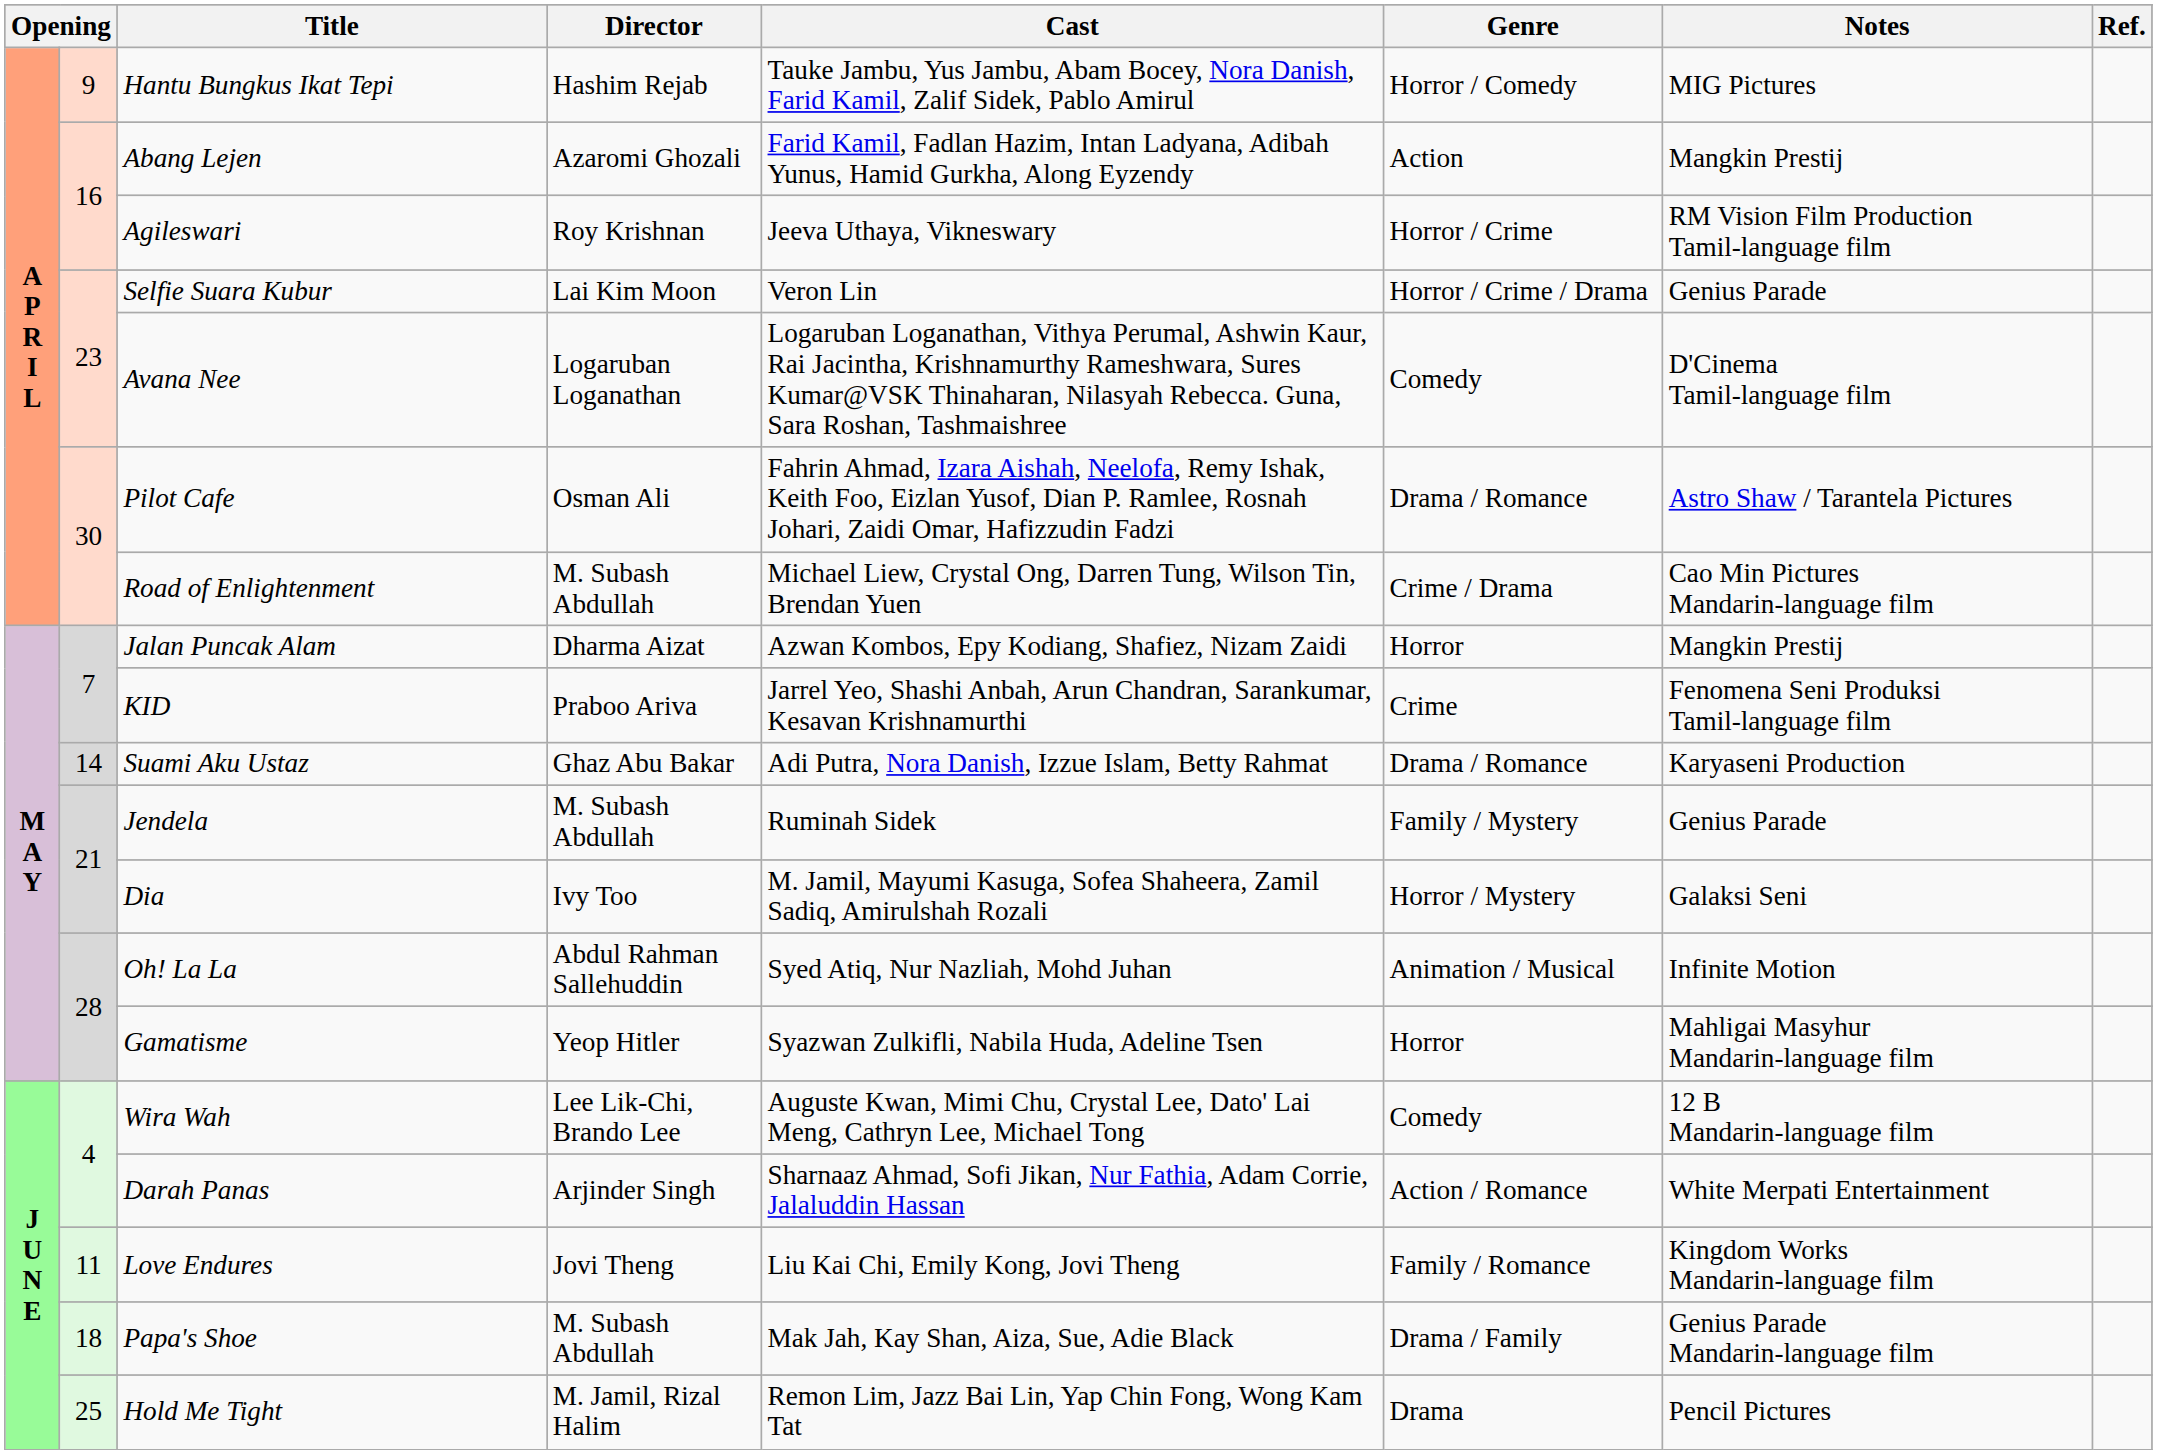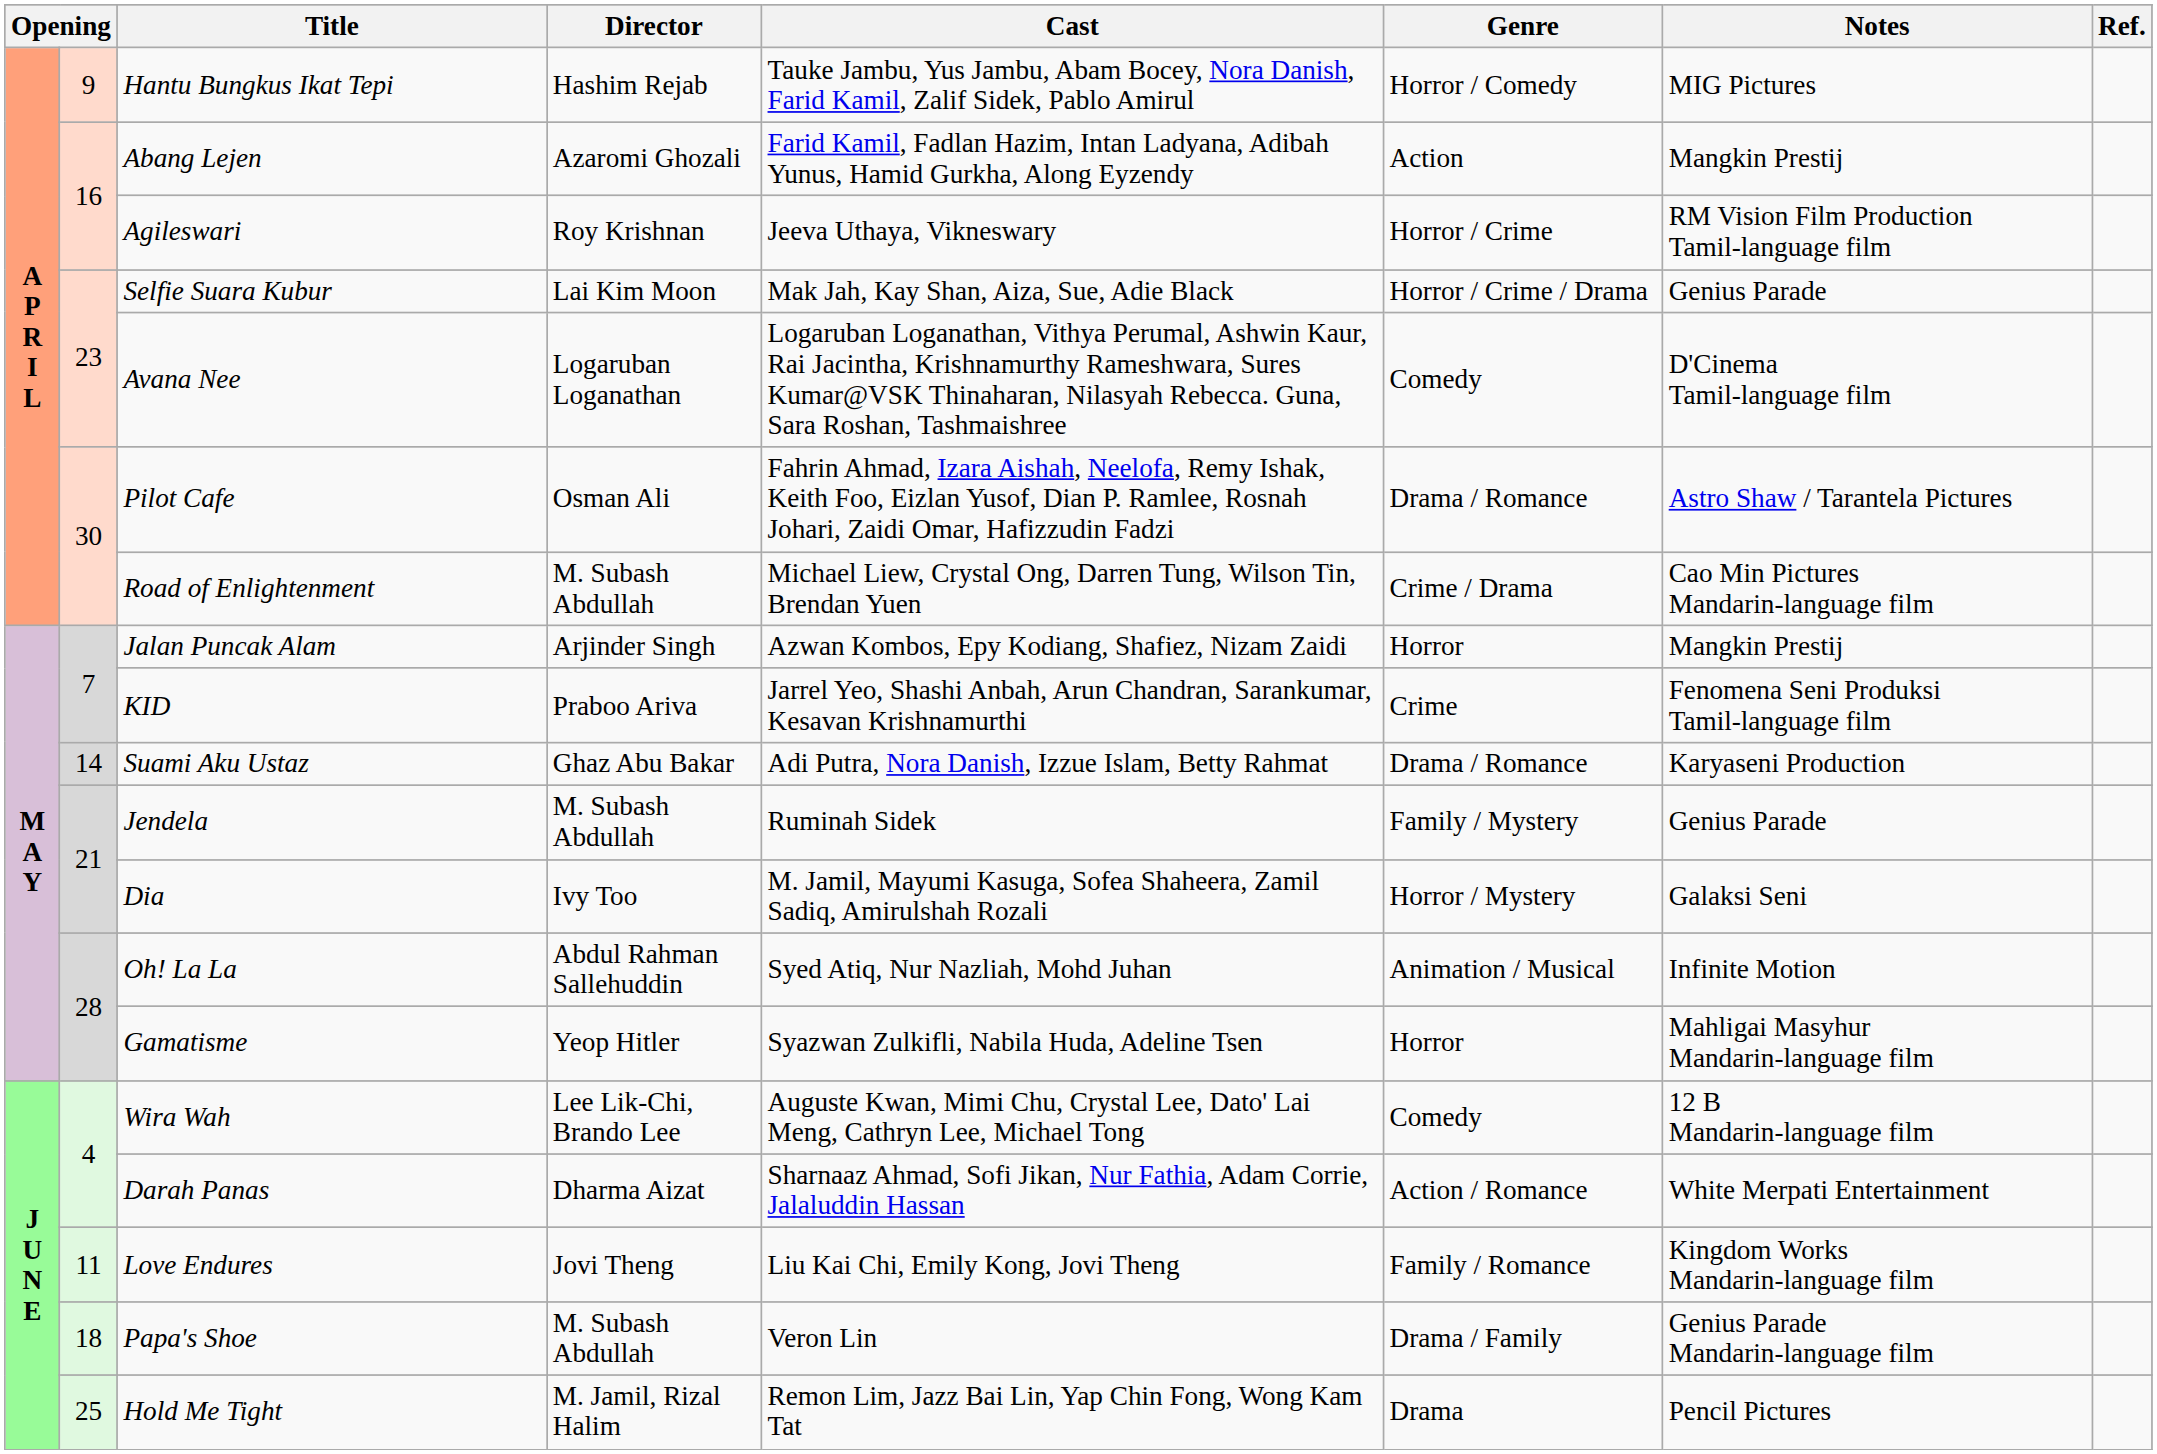 <table class="wikitable" width="100%">
 <tr>
 <th colspan="2">Opening</th>
 <th style="width:20%;">Title</th>
 <th style="width:10%;">Director</th>
 <th>Cast</th>
 <th style="width:13%">Genre</th>
 <th style="width:20%">Notes</th>
 <th>Ref.</th>
 </tr>
 <tr>
 <th rowspan=7 style="text-align:center; background:#ffa07a;">A<br>P<br>R<br>I<br>L</th>
 <td rowspan=1 style="text-align:center; background:#ffdacc;">9</td>
 <td><em>Hantu Bungkus Ikat Tepi</em></td>
 <td>Hashim Rejab</td>
 <td>Tauke Jambu, Yus Jambu, Abam Bocey, <a href='#'>Nora Danish</a>, <a href='#'>Farid Kamil</a>, Zalif Sidek, Pablo Amirul</td>
 <td>Horror / Comedy</td>
 <td>MIG Pictures</td>
 <td></td>
 </tr>
 <tr>
 <td rowspan=2 style="text-align:center; background:#ffdacc;">16</td>
 <td><em>Abang Lejen</em></td>
 <td>Azaromi Ghozali</td>
 <td><a href='#'>Farid Kamil</a>, Fadlan Hazim, Intan Ladyana, Adibah Yunus, Hamid Gurkha, Along Eyzendy</td>
 <td>Action</td>
 <td>Mangkin Prestij</td>
 <td></td>
 </tr>
 <tr>
 <td><em>Agileswari</em></td>
 <td>Roy Krishnan</td>
 <td>Jeeva Uthaya, Vikneswary</td>
 <td>Horror / Crime</td>
 <td>RM Vision Film Production<br>Tamil-language film</td>
 <td></td>
 </tr>
 <tr>
 <td rowspan=2 style="text-align:center; background:#ffdacc;">23</td>
 <td><em>Selfie Suara Kubur</em></td>
 <td>Lai Kim Moon</td>
-<td>Veron Lin</td>
+<td>Mak Jah, Kay Shan, Aiza, Sue, Adie Black</td>
 <td>Horror / Crime / Drama</td>
 <td>Genius Parade</td>
 <td></td>
 </tr>
 <tr>
 <td><em>Avana Nee</em></td>
 <td>Logaruban Loganathan</td>
 <td>Logaruban Loganathan, Vithya Perumal, Ashwin Kaur, Rai Jacintha, Krishnamurthy Rameshwara, Sures Kumar@VSK Thinaharan, Nilasyah Rebecca. Guna, Sara Roshan, Tashmaishree</td>
 <td>Comedy</td>
 <td>D'Cinema<br>Tamil-language film</td>
 <td></td>
 </tr>
 <tr>
 <td rowspan=2 style="text-align:center; background:#ffdacc;">30</td>
 <td><em>Pilot Cafe</em></td>
 <td>Osman Ali</td>
 <td>Fahrin Ahmad, <a href='#'>Izara Aishah</a>, <a href='#'>Neelofa</a>, Remy Ishak, Keith Foo, Eizlan Yusof, Dian P. Ramlee, Rosnah Johari, Zaidi Omar, Hafizzudin Fadzi</td>
 <td>Drama / Romance</td>
 <td><a href='#'>Astro Shaw</a> / Tarantela Pictures</td>
 <td></td>
 </tr>
 <tr>
 <td><em>Road of Enlightenment</em></td>
 <td>M. Subash Abdullah</td>
 <td>Michael Liew, Crystal Ong, Darren Tung, Wilson Tin, Brendan Yuen</td>
 <td>Crime / Drama</td>
 <td>Cao Min Pictures<br>Mandarin-language film</td>
 <td></td>
 </tr>
 <tr>
 <th rowspan=7 style="text-align:center; background:thistle;">M<br>A<br>Y</th>
 <td rowspan=2 style="text-align:center; background:#d8d8d8;">7</td>
 <td><em>Jalan Puncak Alam</em></td>
-<td>Dharma Aizat</td>
+<td>Arjinder Singh</td>
 <td>Azwan Kombos, Epy Kodiang, Shafiez, Nizam Zaidi</td>
 <td>Horror</td>
 <td>Mangkin Prestij</td>
 <td></td>
 </tr>
 <tr>
 <td><em>KID</em></td>
 <td>Praboo Ariva</td>
 <td>Jarrel Yeo, Shashi Anbah, Arun Chandran, Sarankumar, Kesavan Krishnamurthi</td>
 <td>Crime</td>
 <td>Fenomena Seni Produksi<br>Tamil-language film</td>
 <td></td>
 </tr>
 <tr>
 <td rowspan=1 style="text-align:center; background:#d8d8d8;">14</td>
 <td><em>Suami Aku Ustaz</em></td>
 <td>Ghaz Abu Bakar</td>
 <td>Adi Putra, <a href='#'>Nora Danish</a>, Izzue Islam, Betty Rahmat</td>
 <td>Drama / Romance</td>
 <td>Karyaseni Production</td>
 <td></td>
 </tr>
 <tr>
 <td rowspan=2 style="text-align:center; background:#d8d8d8;">21</td>
 <td><em>Jendela</em></td>
 <td>M. Subash Abdullah</td>
 <td>Ruminah Sidek</td>
 <td>Family / Mystery</td>
 <td>Genius Parade</td>
 <td></td>
 </tr>
 <tr>
 <td><em>Dia</em></td>
 <td>Ivy Too</td>
 <td>M. Jamil, Mayumi Kasuga, Sofea Shaheera, Zamil Sadiq, Amirulshah Rozali</td>
 <td>Horror / Mystery</td>
 <td>Galaksi Seni</td>
 <td></td>
 </tr>
 <tr>
 <td rowspan=2 style="text-align:center; background:#d8d8d8;">28</td>
 <td><em>Oh! La La</em></td>
 <td>Abdul Rahman Sallehuddin</td>
 <td>Syed Atiq, Nur Nazliah, Mohd Juhan</td>
 <td>Animation / Musical</td>
 <td>Infinite Motion</td>
 <td></td>
 </tr>
 <tr>
 <td><em>Gamatisme</em></td>
 <td>Yeop Hitler</td>
 <td>Syazwan Zulkifli, Nabila Huda, Adeline Tsen</td>
 <td>Horror</td>
 <td>Mahligai Masyhur<br>Mandarin-language film</td>
 <td></td>
 </tr>
 <tr>
 <th rowspan=5 style="text-align:center; background:#98fb98;">J<br>U<br>N<br>E</th>
 <td rowspan=2 style="text-align:center; background:#e0f9e0;">4</td>
 <td><em>Wira Wah</em></td>
 <td>Lee Lik-Chi, Brando Lee</td>
 <td>Auguste Kwan, Mimi Chu, Crystal Lee, Dato' Lai Meng, Cathryn Lee, Michael Tong</td>
 <td>Comedy</td>
 <td>12 B<br>Mandarin-language film</td>
 <td></td>
 </tr>
 <tr>
 <td><em>Darah Panas</em></td>
-<td>Arjinder Singh</td>
+<td>Dharma Aizat</td>
 <td>Sharnaaz Ahmad, Sofi Jikan, <a href='#'>Nur Fathia</a>, Adam Corrie, <a href='#'>Jalaluddin Hassan</a></td>
 <td>Action / Romance</td>
 <td>White Merpati Entertainment</td>
 <td></td>
 </tr>
 <tr>
 <td rowspan=1 style="text-align:center; background:#e0f9e0;">11</td>
 <td><em>Love Endures</em></td>
 <td>Jovi Theng</td>
 <td>Liu Kai Chi, Emily Kong, Jovi Theng</td>
 <td>Family / Romance</td>
 <td>Kingdom Works<br>Mandarin-language film</td>
 <td></td>
 </tr>
 <tr>
 <td rowspan=1 style="text-align:center; background:#e0f9e0;">18</td>
 <td><em>Papa's Shoe</em></td>
 <td>M. Subash Abdullah</td>
-<td>Mak Jah, Kay Shan, Aiza, Sue, Adie Black</td>
+<td>Veron Lin</td>
 <td>Drama / Family</td>
 <td>Genius Parade<br>Mandarin-language film</td>
 <td></td>
 </tr>
 <tr>
 <td rowspan=1 style="text-align:center; background:#e0f9e0;">25</td>
 <td><em>Hold Me Tight</em></td>
 <td>M. Jamil, Rizal Halim</td>
 <td>Remon Lim, Jazz Bai Lin, Yap Chin Fong, Wong Kam Tat</td>
 <td>Drama</td>
 <td>Pencil Pictures</td>
 <td></td>
 </tr>
 </table>
